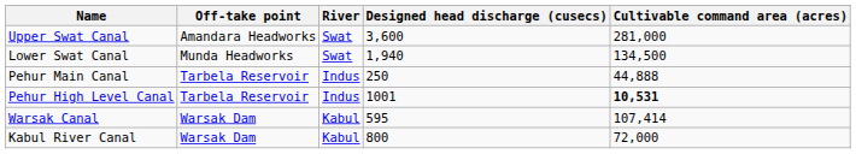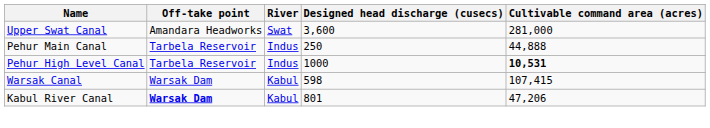 <table class="wikitable">
 <tr>
 <th>Name</th>
 <th>Off-take point</th>
 <th>River</th>
 <th>Designed head discharge (cusecs)</th>
 <th>Cultivable command area (acres)</th>
 </tr>
 <tr>
 <td><a href='#'>Upper Swat Canal</a></td>
 <td>Amandara Headworks</td>
 <td><a href='#'>Swat</a></td>
 <td>3,600</td>
 <td>281,000</td>
 </tr>
 <tr>
-<td>Lower Swat Canal</td>
-<td>Munda Headworks</td>
-<td><a href='#'>Swat</a></td>
-<td>1,940</td>
-<td>134,500</td>
-</tr>
-<tr>
 <td>Pehur Main Canal</td>
 <td><a href='#'>Tarbela Reservoir</a></td>
 <td><a href='#'>Indus</a></td>
 <td>250</td>
 <td>44,888</td>
 </tr>
 <tr>
 <td><a href='#'>Pehur High Level Canal</a></td>
 <td><a href='#'>Tarbela Reservoir</a></td>
 <td><a href='#'>Indus</a></td>
-<td>1001</td>
+<td>1000</td>
 <td><strong>10,531</strong></td>
 </tr>
 <tr>
 <td><a href='#'>Warsak Canal</a></td>
 <td><a href='#'>Warsak Dam</a></td>
 <td><a href='#'>Kabul</a></td>
-<td>595</td>
-<td>107,414</td>
+<td>598</td>
+<td>107,415</td>
 </tr>
 <tr>
 <td>Kabul River Canal</td>
-<td><a href='#'>Warsak Dam</a></td>
+<td><strong><a href='#'>Warsak Dam</a></strong></td>
 <td><a href='#'>Kabul</a></td>
-<td>800</td>
-<td>72,000</td>
+<td>801</td>
+<td>47,206</td>
 </tr>
 </table>
